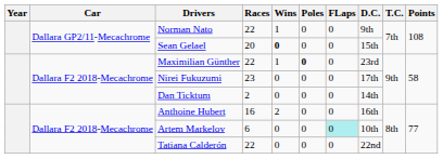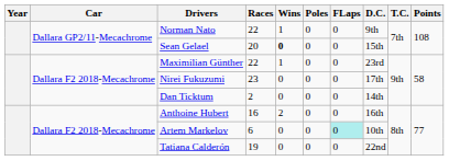 <table class="wikitable" style="font-size:85%">
 <tr>
 <th>Year</th>
 <th>Car</th>
 <th>Drivers</th>
 <th>Races</th>
 <th>Wins</th>
 <th>Poles</th>
 <th>FLaps</th>
 <th>D.C.</th>
 <th>T.C.</th>
 <th>Points</th>
 </tr>
 <tr>
 <th rowspan=2></th>
 <td rowspan=2><a href='#'>Dallara GP2/11</a>-<a href='#'>Mecachrome</a></td>
 <td> <a href='#'>Norman Nato</a></td>
 <td>22</td>
 <td>1</td>
 <td>0</td>
 <td>0</td>
 <td>9th</td>
 <td rowspan=2>7th</td>
 <td rowspan=2>108</td>
 </tr>
 <tr>
 <td> <a href='#'>Sean Gelael</a></td>
 <td>20</td>
 <td><strong>0</strong></td>
 <td>0</td>
 <td>0</td>
 <td>15th</td>
 </tr>
 <tr>
 <th rowspan=3></th>
 <td rowspan=3><a href='#'>Dallara F2 2018</a>-<a href='#'>Mecachrome</a></td>
 <td> <a href='#'>Maximilian Günther</a></td>
 <td>22</td>
 <td>1</td>
-<td><strong>0</strong></td>
+<td>0</td>
 <td>0</td>
 <td>23rd</td>
 <td rowspan=3>9th</td>
 <td rowspan=3>58</td>
 </tr>
 <tr>
 <td> <a href='#'>Nirei Fukuzumi</a></td>
 <td>23</td>
 <td>0</td>
 <td>0</td>
 <td>0</td>
 <td>17th</td>
 </tr>
 <tr>
 <td> <a href='#'>Dan Ticktum</a></td>
 <td>2</td>
 <td>0</td>
 <td>0</td>
 <td>0</td>
 <td>14th</td>
 </tr>
 <tr>
 <th rowspan="3"></th>
 <td rowspan="3"><a href='#'>Dallara F2 2018</a>-<a href='#'>Mecachrome</a></td>
 <td> <a href='#'>Anthoine Hubert</a></td>
 <td>16</td>
 <td>2</td>
 <td>0</td>
 <td>0</td>
 <td>16th</td>
 <td rowspan=3>8th</td>
 <td rowspan=3>77</td>
 </tr>
 <tr>
 <td> <a href='#'>Artem Markelov</a></td>
 <td>6</td>
 <td>0</td>
 <td>0</td>
 <td style="background: paleturquoise;">0</td>
 <td>10th</td>
 </tr>
 <tr>
 <td> <a href='#'>Tatiana Calderón</a></td>
-<td>22</td>
+<td>19</td>
 <td>0</td>
 <td>0</td>
 <td>0</td>
 <td>22nd</td>
 </tr>
 </table>
